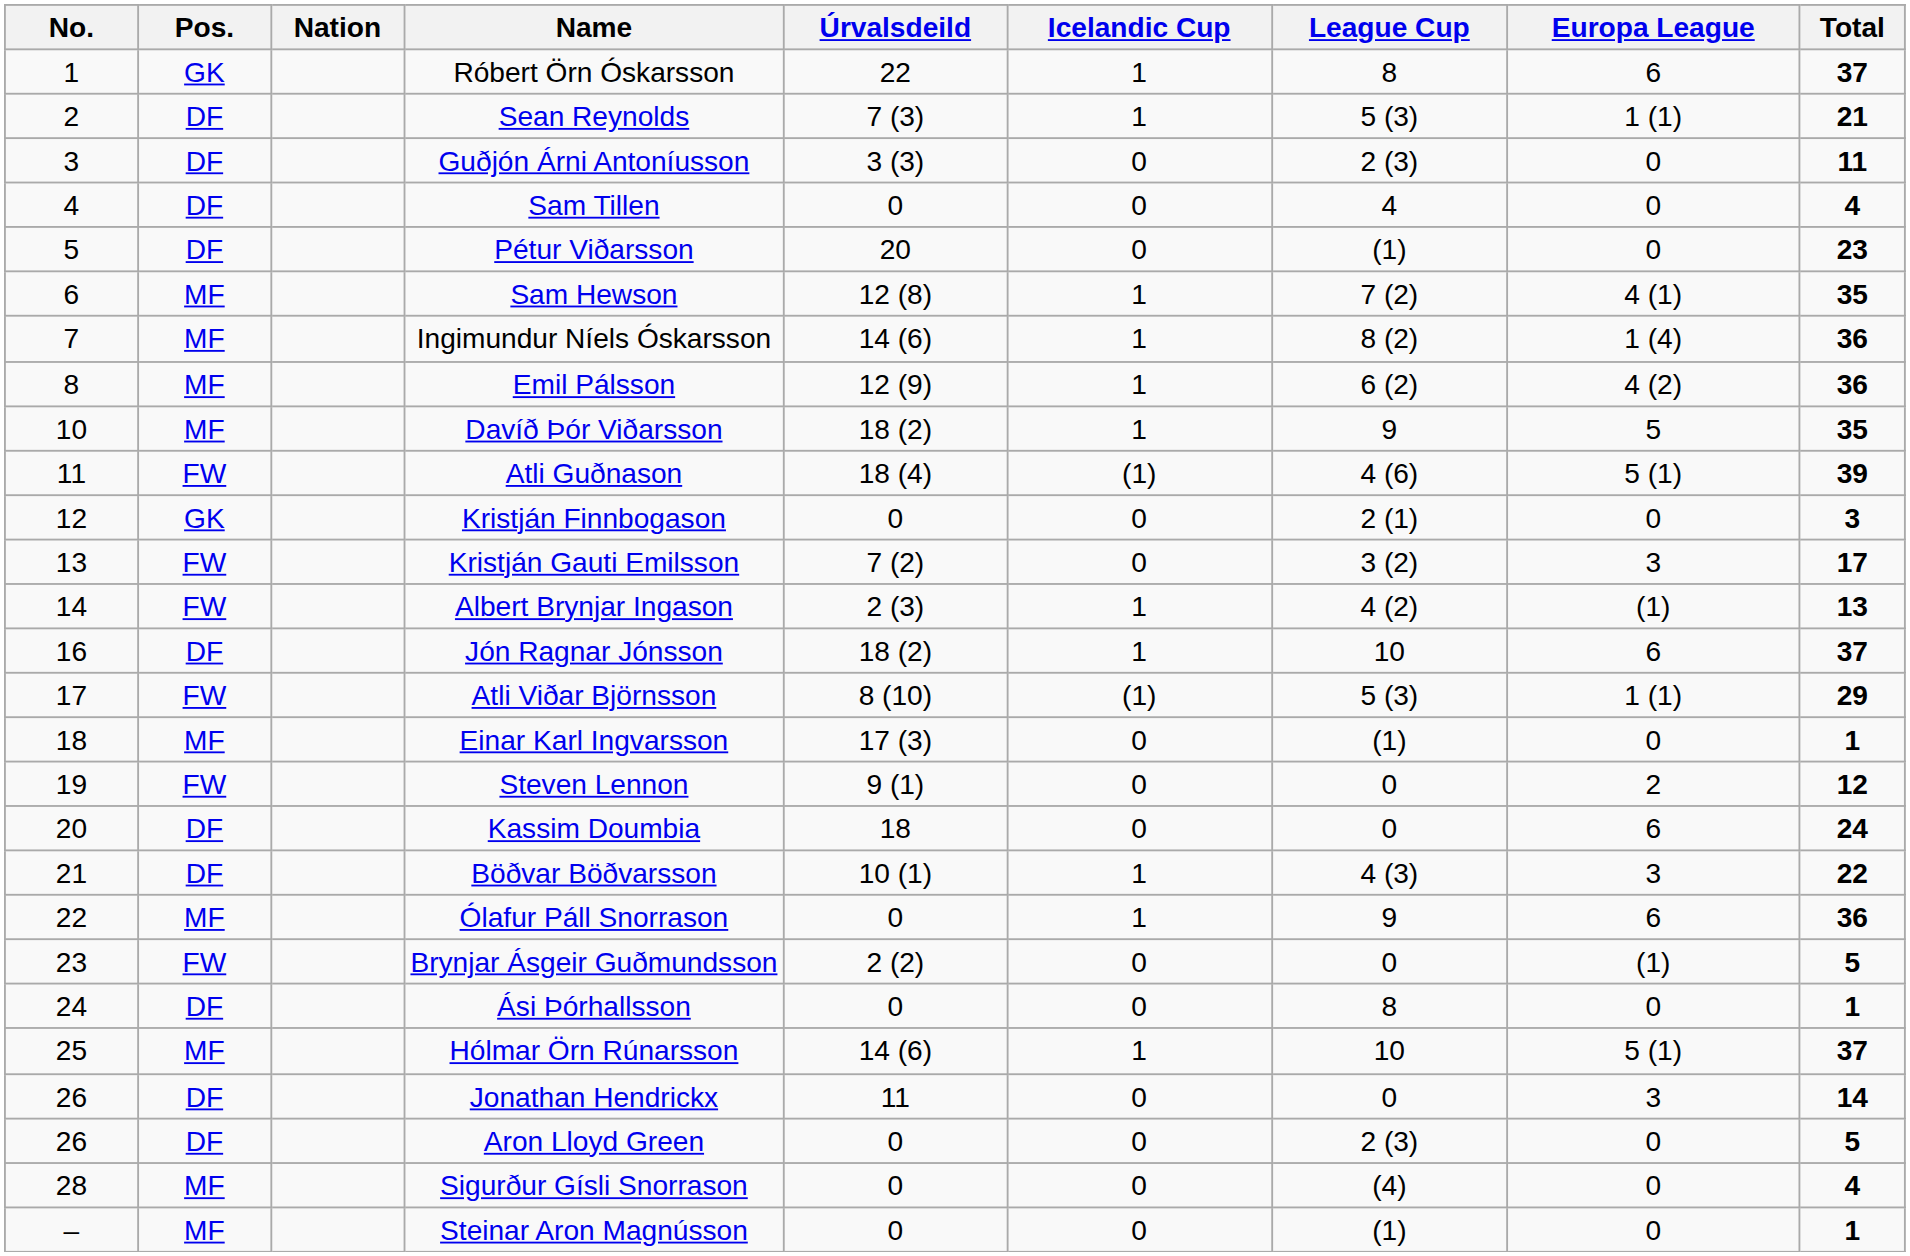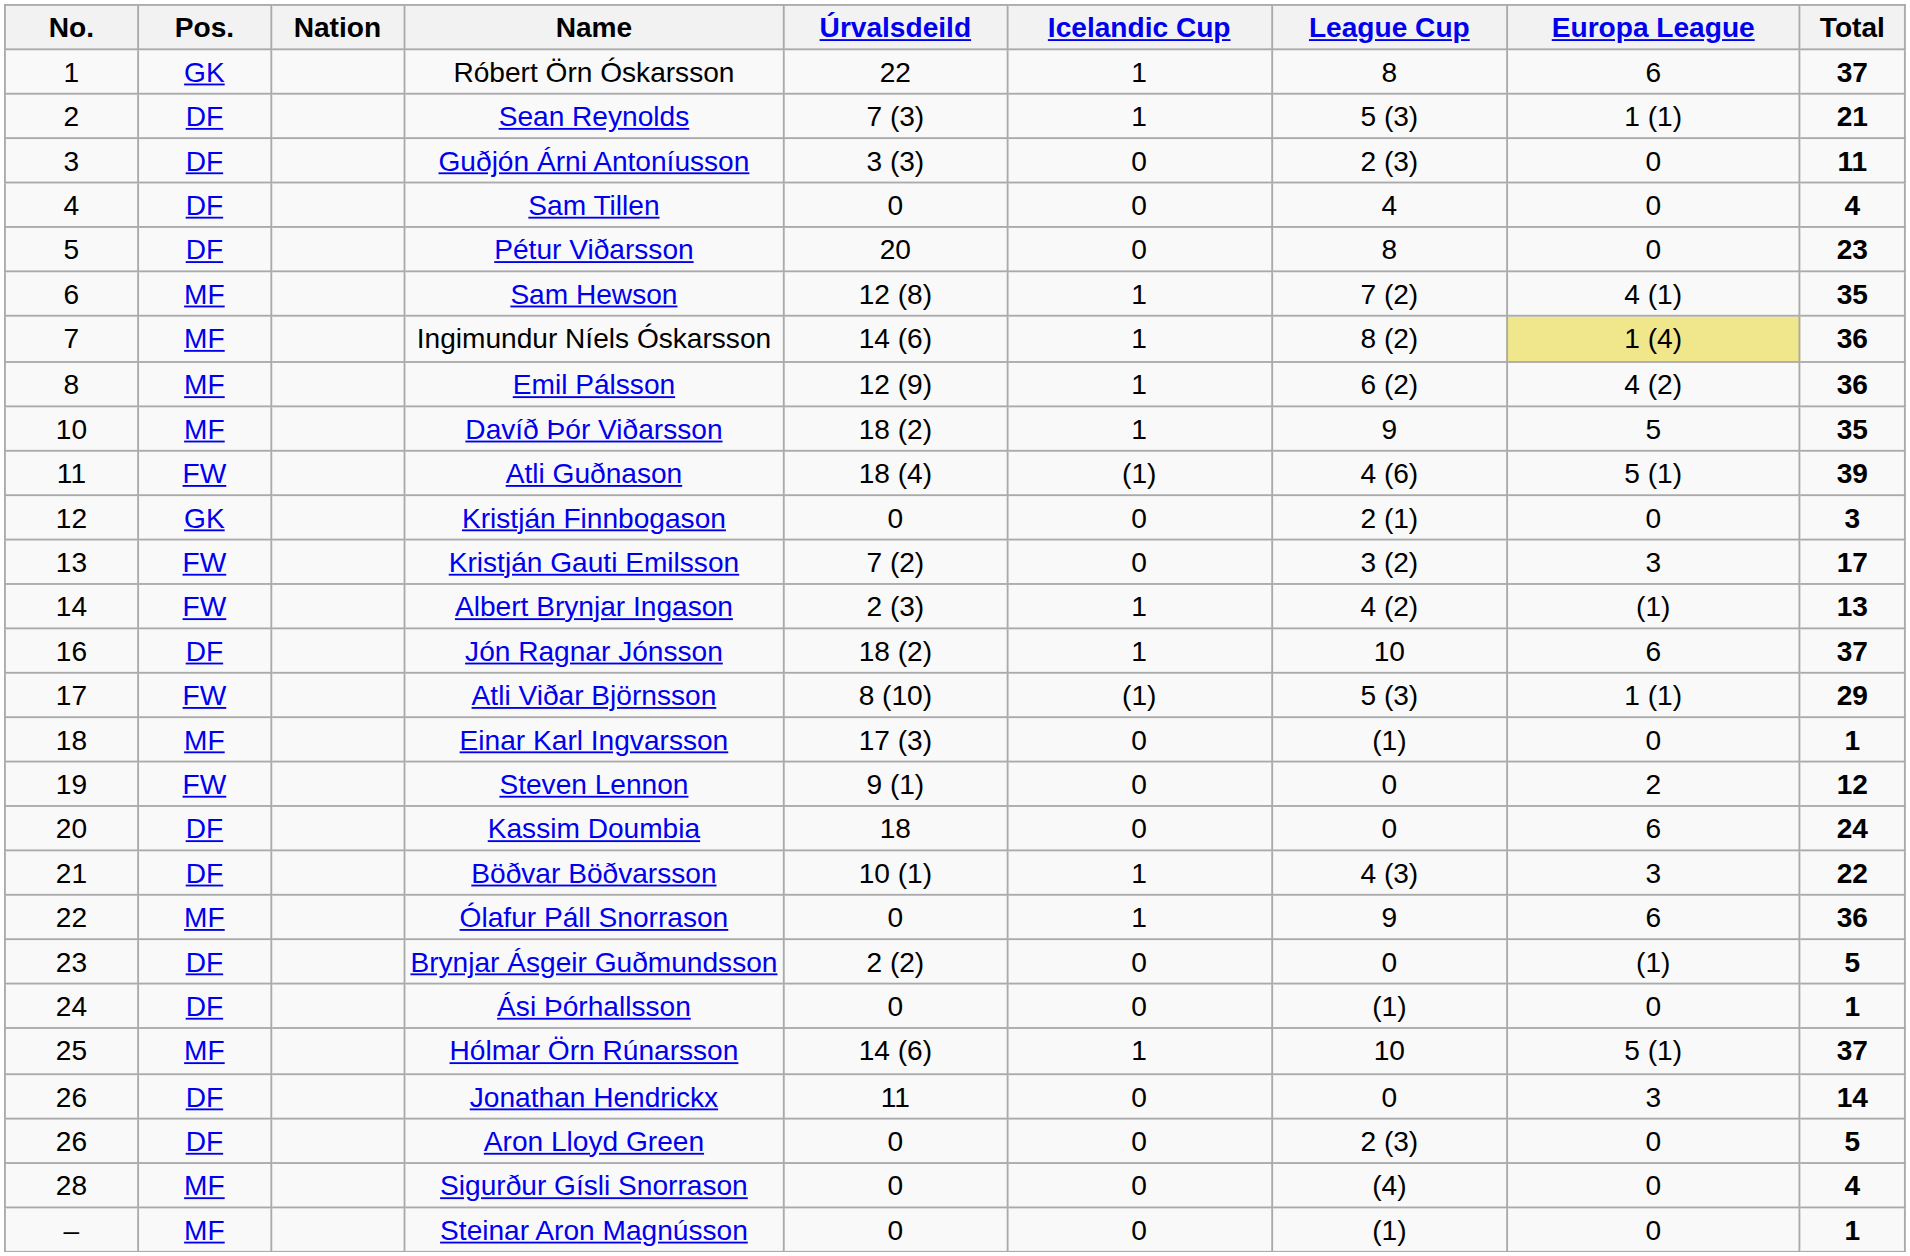 <table class="wikitable sortable" style="font-size: 95%; text-align: center;">
 <tr>
 <th width="7%"><strong>No.</strong></th>
 <th width="7%"><strong>Pos.</strong></th>
 <th width="7%"><strong>Nation</strong></th>
 <th width="20%"><strong>Name</strong></th>
 <th><a href='#'>Úrvalsdeild</a></th>
 <th><a href='#'>Icelandic Cup</a></th>
 <th><a href='#'>League Cup</a></th>
 <th><a href='#'>Europa League</a></th>
 <th>Total</th>
 </tr>
 <tr>
 <td>1</td>
 <td><a href='#'>GK</a></td>
 <td></td>
 <td>Róbert Örn Óskarsson</td>
 <td>22</td>
 <td>1</td>
 <td>8</td>
 <td>6</td>
 <td><strong>37</strong> </td>
 </tr>
 <tr>
 <td>2</td>
 <td><a href='#'>DF</a></td>
 <td></td>
 <td><a href='#'>Sean Reynolds</a></td>
 <td>7 (3)</td>
 <td>1</td>
 <td>5 (3)</td>
 <td>1 (1)</td>
 <td><strong>21</strong> </td>
 </tr>
 <tr>
 <td>3</td>
 <td><a href='#'>DF</a></td>
 <td></td>
 <td><a href='#'>Guðjón Árni Antoníusson</a></td>
 <td>3 (3)</td>
 <td>0</td>
 <td>2 (3)</td>
 <td>0</td>
 <td><strong>11</strong> </td>
 </tr>
 <tr>
 <td>4</td>
 <td><a href='#'>DF</a></td>
 <td></td>
 <td><a href='#'>Sam Tillen</a></td>
 <td>0</td>
 <td>0</td>
 <td>4</td>
 <td>0</td>
 <td><strong>4</strong> </td>
 </tr>
 <tr>
 <td>5</td>
 <td><a href='#'>DF</a></td>
 <td></td>
 <td><a href='#'>Pétur Viðarsson</a></td>
 <td>20</td>
 <td>0</td>
-<td>(1)</td>
+<td>8</td>
 <td>0</td>
 <td><strong>23</strong> </td>
 </tr>
 <tr>
 <td>6</td>
 <td><a href='#'>MF</a></td>
 <td></td>
 <td><a href='#'>Sam Hewson</a></td>
 <td>12 (8)</td>
 <td>1</td>
 <td>7 (2)</td>
 <td>4 (1)</td>
 <td><strong>35</strong> </td>
 </tr>
 <tr>
 <td>7</td>
 <td><a href='#'>MF</a></td>
 <td></td>
 <td>Ingimundur Níels Óskarsson</td>
 <td>14 (6)</td>
 <td>1</td>
 <td>8 (2)</td>
-<td>1 (4)</td>
+<td style="background: khaki;">1 (4)</td>
 <td><strong>36</strong> </td>
 </tr>
 <tr>
 <td>8</td>
 <td><a href='#'>MF</a></td>
 <td></td>
 <td><a href='#'>Emil Pálsson</a></td>
 <td>12 (9)</td>
 <td>1</td>
 <td>6 (2)</td>
 <td>4 (2)</td>
 <td><strong>36</strong> </td>
 </tr>
 <tr>
 <td>10</td>
 <td><a href='#'>MF</a></td>
 <td></td>
 <td><a href='#'>Davíð Þór Viðarsson</a></td>
 <td>18 (2)</td>
 <td>1</td>
 <td>9</td>
 <td>5</td>
 <td><strong>35</strong> </td>
 </tr>
 <tr>
 <td>11</td>
 <td><a href='#'>FW</a></td>
 <td></td>
 <td><a href='#'>Atli Guðnason</a></td>
 <td>18 (4)</td>
 <td>(1)</td>
 <td>4 (6)</td>
 <td>5 (1)</td>
 <td><strong>39</strong> </td>
 </tr>
 <tr>
 <td>12</td>
 <td><a href='#'>GK</a></td>
 <td></td>
 <td><a href='#'>Kristján Finnbogason</a></td>
 <td>0</td>
 <td>0</td>
 <td>2 (1)</td>
 <td>0</td>
 <td><strong>3</strong> </td>
 </tr>
 <tr>
 <td>13</td>
 <td><a href='#'>FW</a></td>
 <td></td>
 <td><a href='#'>Kristján Gauti Emilsson</a></td>
 <td>7 (2)</td>
 <td>0</td>
 <td>3 (2)</td>
 <td>3</td>
 <td><strong>17</strong> </td>
 </tr>
 <tr>
 <td>14</td>
 <td><a href='#'>FW</a></td>
 <td></td>
 <td><a href='#'>Albert Brynjar Ingason</a></td>
 <td>2 (3)</td>
 <td>1</td>
 <td>4 (2)</td>
 <td>(1)</td>
 <td><strong>13</strong> </td>
 </tr>
 <tr>
 <td>16</td>
 <td><a href='#'>DF</a></td>
 <td></td>
 <td><a href='#'>Jón Ragnar Jónsson</a></td>
 <td>18 (2)</td>
 <td>1</td>
 <td>10</td>
 <td>6</td>
 <td><strong>37</strong> </td>
 </tr>
 <tr>
 <td>17</td>
 <td><a href='#'>FW</a></td>
 <td></td>
 <td><a href='#'>Atli Viðar Björnsson</a></td>
 <td>8 (10)</td>
 <td>(1)</td>
 <td>5 (3)</td>
 <td>1 (1)</td>
 <td><strong>29</strong> </td>
 </tr>
 <tr>
 <td>18</td>
 <td><a href='#'>MF</a></td>
 <td></td>
 <td><a href='#'>Einar Karl Ingvarsson</a></td>
 <td>17 (3)</td>
 <td>0</td>
 <td>(1)</td>
 <td>0</td>
 <td><strong>1</strong> </td>
 </tr>
 <tr>
 <td>19</td>
 <td><a href='#'>FW</a></td>
 <td></td>
 <td><a href='#'>Steven Lennon</a></td>
 <td>9 (1)</td>
 <td>0</td>
 <td>0</td>
 <td>2</td>
 <td><strong>12</strong> </td>
 </tr>
 <tr>
 <td>20</td>
 <td><a href='#'>DF</a></td>
 <td></td>
 <td><a href='#'>Kassim Doumbia</a></td>
 <td>18</td>
 <td>0</td>
 <td>0</td>
 <td>6</td>
 <td><strong>24</strong> </td>
 </tr>
 <tr>
 <td>21</td>
 <td><a href='#'>DF</a></td>
 <td></td>
 <td><a href='#'>Böðvar Böðvarsson</a></td>
 <td>10 (1)</td>
 <td>1</td>
 <td>4 (3)</td>
 <td>3</td>
 <td><strong>22</strong> </td>
 </tr>
 <tr>
 <td>22</td>
 <td><a href='#'>MF</a></td>
 <td></td>
 <td><a href='#'>Ólafur Páll Snorrason</a></td>
 <td>0</td>
 <td>1</td>
 <td>9</td>
 <td>6</td>
 <td><strong>36</strong> </td>
 </tr>
 <tr>
 <td>23</td>
-<td><a href='#'>FW</a></td>
+<td><a href='#'>DF</a></td>
 <td></td>
 <td><a href='#'>Brynjar Ásgeir Guðmundsson</a></td>
 <td>2 (2)</td>
 <td>0</td>
 <td>0</td>
 <td>(1)</td>
 <td><strong>5</strong> </td>
 </tr>
 <tr>
 <td>24</td>
 <td><a href='#'>DF</a></td>
 <td></td>
 <td><a href='#'>Ási Þórhallsson</a></td>
 <td>0</td>
 <td>0</td>
-<td>8</td>
+<td>(1)</td>
 <td>0</td>
 <td><strong>1</strong> </td>
 </tr>
 <tr>
 <td>25</td>
 <td><a href='#'>MF</a></td>
 <td></td>
 <td><a href='#'>Hólmar Örn Rúnarsson</a></td>
 <td>14 (6)</td>
 <td>1</td>
 <td>10</td>
 <td>5 (1)</td>
 <td><strong>37</strong> </td>
 </tr>
 <tr>
 <td>26</td>
 <td><a href='#'>DF</a></td>
 <td></td>
 <td><a href='#'>Jonathan Hendrickx</a></td>
 <td>11</td>
 <td>0</td>
 <td>0</td>
 <td>3</td>
 <td><strong>14</strong> </td>
 </tr>
 <tr>
 <td>26</td>
 <td><a href='#'>DF</a></td>
 <td></td>
 <td><a href='#'>Aron Lloyd Green</a></td>
 <td>0</td>
 <td>0</td>
 <td>2 (3)</td>
 <td>0</td>
 <td><strong>5</strong> </td>
 </tr>
 <tr>
 <td>28</td>
 <td><a href='#'>MF</a></td>
 <td></td>
 <td><a href='#'>Sigurður Gísli Snorrason</a></td>
 <td>0</td>
 <td>0</td>
 <td>(4)</td>
 <td>0</td>
 <td><strong>4</strong> </td>
 </tr>
 <tr>
 <td>–</td>
 <td><a href='#'>MF</a></td>
 <td></td>
 <td><a href='#'>Steinar Aron Magnússon</a></td>
 <td>0</td>
 <td>0</td>
 <td>(1)</td>
 <td>0</td>
 <td><strong>1</strong> </td>
 </tr>
 </table>
